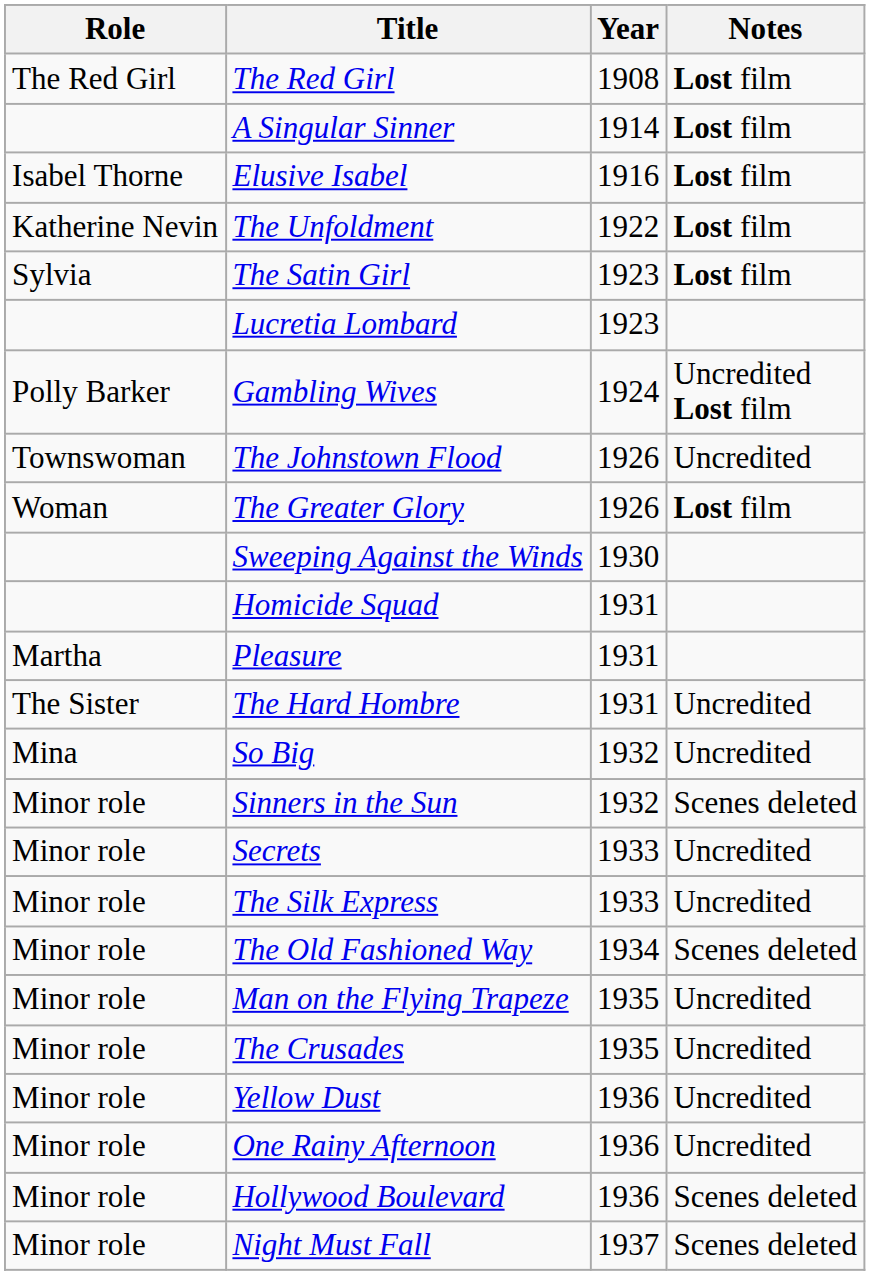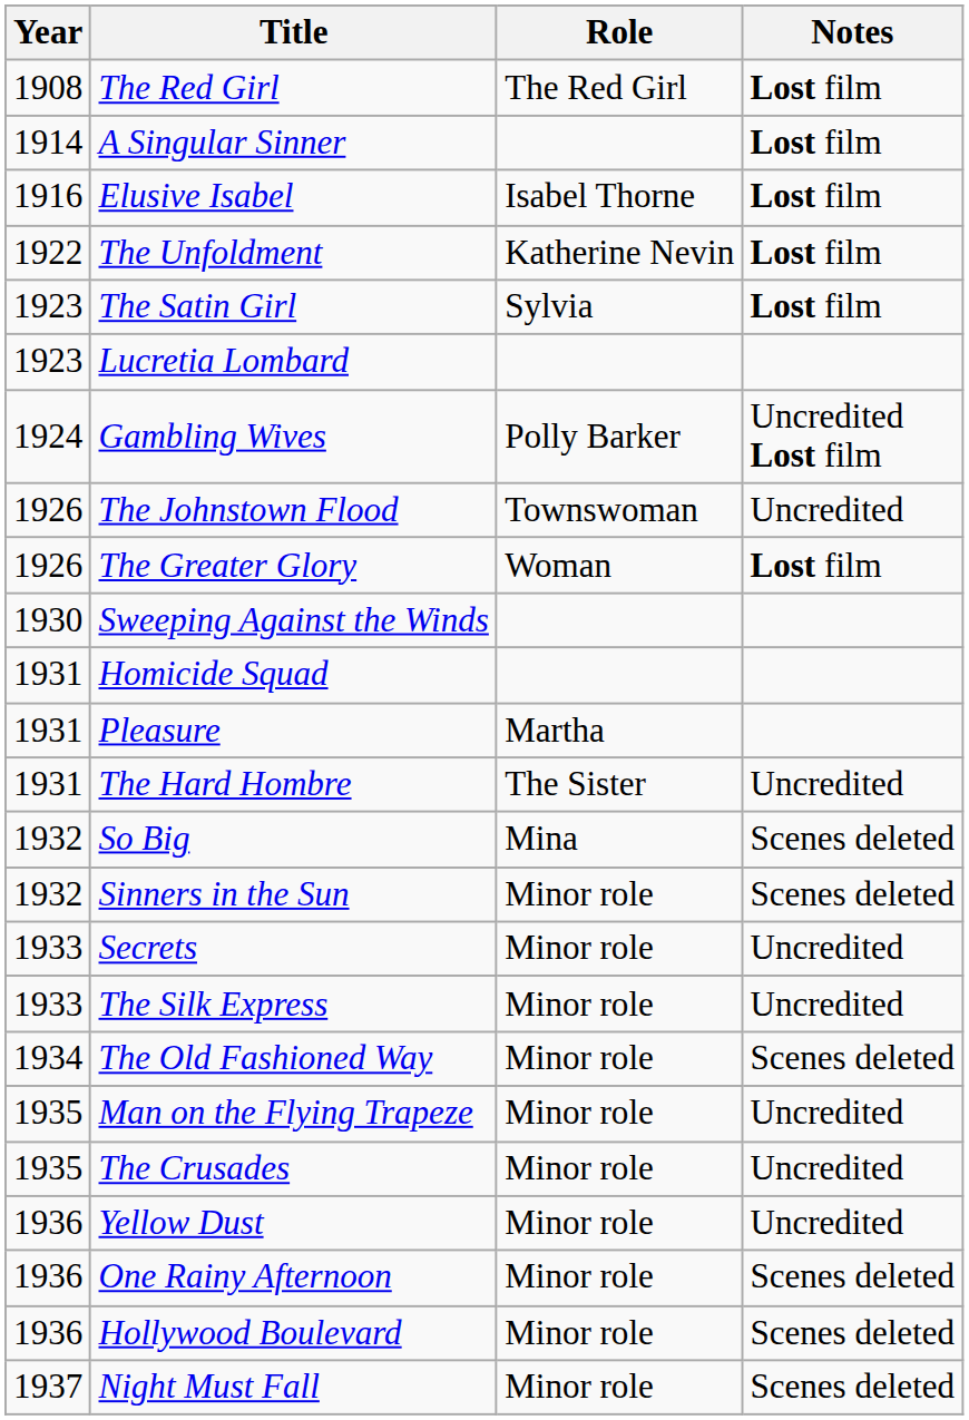 <table class="wikitable sortable">
 <tr>
+<th>Year</th>
+<th>Title</th>
 <th>Role</th>
-<th>Title</th>
-<th>Year</th>
 <th class="unsortable">Notes</th>
 </tr>
 <tr>
+<td>1908</td>
+<td data-sort-value="Red Girl, The"><em><a href='#'>The Red Girl</a></em></td>
 <td>The Red Girl</td>
-<td data-sort-value="Red Girl, The"><em><a href='#'>The Red Girl</a></em></td>
-<td>1908</td>
 <td><strong>Lost</strong> film</td>
 </tr>
 <tr>
+<td>1914</td>
+<td data-sort-value="Singular Sinner, A"><em><a href='#'>A Singular Sinner</a></em></td>
 <td></td>
-<td data-sort-value="Singular Sinner, A"><em><a href='#'>A Singular Sinner</a></em></td>
-<td>1914</td>
 <td><strong>Lost</strong> film</td>
 </tr>
 <tr>
+<td>1916</td>
+<td><em><a href='#'>Elusive Isabel</a></em></td>
 <td>Isabel Thorne</td>
-<td><em><a href='#'>Elusive Isabel</a></em></td>
-<td>1916</td>
 <td><strong>Lost</strong> film</td>
 </tr>
 <tr>
+<td>1922</td>
+<td data-sort-value="Unfoldment, The"><em><a href='#'>The Unfoldment</a></em></td>
 <td>Katherine Nevin</td>
-<td data-sort-value="Unfoldment, The"><em><a href='#'>The Unfoldment</a></em></td>
-<td>1922</td>
 <td><strong>Lost</strong> film</td>
 </tr>
 <tr>
+<td>1923</td>
+<td data-sort-value="Satin Girl, The"><em><a href='#'>The Satin Girl</a></em></td>
 <td>Sylvia</td>
-<td data-sort-value="Satin Girl, The"><em><a href='#'>The Satin Girl</a></em></td>
-<td>1923</td>
 <td><strong>Lost</strong> film</td>
 </tr>
 <tr>
+<td>1923</td>
+<td><em><a href='#'>Lucretia Lombard</a></em></td>
 <td></td>
-<td><em><a href='#'>Lucretia Lombard</a></em></td>
-<td>1923</td>
 <td></td>
 </tr>
 <tr>
+<td>1924</td>
+<td><em><a href='#'>Gambling Wives</a></em></td>
 <td>Polly Barker</td>
-<td><em><a href='#'>Gambling Wives</a></em></td>
-<td>1924</td>
 <td>Uncredited <br> <strong>Lost</strong> film</td>
 </tr>
 <tr>
+<td>1926</td>
+<td data-sort-value="Johnstown Flood, The"><em><a href='#'>The Johnstown Flood</a></em></td>
 <td>Townswoman</td>
-<td data-sort-value="Johnstown Flood, The"><em><a href='#'>The Johnstown Flood</a></em></td>
-<td>1926</td>
 <td>Uncredited</td>
 </tr>
 <tr>
+<td>1926</td>
+<td data-sort-value="Greater Glory, The"><em><a href='#'>The Greater Glory</a></em></td>
 <td>Woman</td>
-<td data-sort-value="Greater Glory, The"><em><a href='#'>The Greater Glory</a></em></td>
-<td>1926</td>
 <td><strong>Lost</strong> film</td>
 </tr>
 <tr>
+<td>1930</td>
+<td><em><a href='#'>Sweeping Against the Winds</a></em></td>
 <td></td>
-<td><em><a href='#'>Sweeping Against the Winds</a></em></td>
-<td>1930</td>
 <td></td>
 </tr>
 <tr>
+<td>1931</td>
+<td><em><a href='#'>Homicide Squad</a></em></td>
 <td></td>
-<td><em><a href='#'>Homicide Squad</a></em></td>
-<td>1931</td>
 <td></td>
 </tr>
 <tr>
+<td>1931</td>
+<td><em><a href='#'>Pleasure</a></em></td>
 <td>Martha</td>
-<td><em><a href='#'>Pleasure</a></em></td>
-<td>1931</td>
 <td></td>
 </tr>
 <tr>
+<td>1931</td>
+<td data-sort-value="Hard Hombre, The"><em><a href='#'>The Hard Hombre</a></em></td>
 <td>The Sister</td>
-<td data-sort-value="Hard Hombre, The"><em><a href='#'>The Hard Hombre</a></em></td>
-<td>1931</td>
 <td>Uncredited</td>
 </tr>
 <tr>
+<td>1932</td>
+<td><em><a href='#'>So Big</a></em></td>
 <td>Mina</td>
-<td><em><a href='#'>So Big</a></em></td>
+<td>Scenes deleted</td>
+</tr>
+<tr>
 <td>1932</td>
+<td><em><a href='#'>Sinners in the Sun</a></em></td>
+<td>Minor role</td>
+<td>Scenes deleted</td>
+</tr>
+<tr>
+<td>1933</td>
+<td><em><a href='#'>Secrets</a></em></td>
+<td>Minor role</td>
 <td>Uncredited</td>
 </tr>
 <tr>
+<td>1933</td>
+<td data-sort-value="Silk Express, The"><em><a href='#'>The Silk Express</a></em></td>
 <td>Minor role</td>
-<td><em><a href='#'>Sinners in the Sun</a></em></td>
-<td>1932</td>
+<td>Uncredited</td>
+</tr>
+<tr>
+<td>1934</td>
+<td data-sort-value="Old Fashioned Way, The"><em><a href='#'>The Old Fashioned Way</a></em></td>
+<td>Minor role</td>
 <td>Scenes deleted</td>
 </tr>
 <tr>
+<td>1935</td>
+<td><em><a href='#'>Man on the Flying Trapeze</a></em></td>
 <td>Minor role</td>
-<td><em><a href='#'>Secrets</a></em></td>
-<td>1933</td>
 <td>Uncredited</td>
 </tr>
 <tr>
+<td>1935</td>
+<td data-sort-value="Crusades, The"><em><a href='#'>The Crusades</a></em></td>
 <td>Minor role</td>
-<td data-sort-value="Silk Express, The"><em><a href='#'>The Silk Express</a></em></td>
-<td>1933</td>
 <td>Uncredited</td>
 </tr>
 <tr>
+<td>1936</td>
+<td><em><a href='#'>Yellow Dust</a></em></td>
 <td>Minor role</td>
-<td data-sort-value="Old Fashioned Way, The"><em><a href='#'>The Old Fashioned Way</a></em></td>
-<td>1934</td>
+<td>Uncredited</td>
+</tr>
+<tr>
+<td>1936</td>
+<td><em><a href='#'>One Rainy Afternoon</a></em></td>
+<td>Minor role</td>
 <td>Scenes deleted</td>
 </tr>
 <tr>
+<td>1936</td>
+<td><em><a href='#'>Hollywood Boulevard</a></em></td>
 <td>Minor role</td>
-<td><em><a href='#'>Man on the Flying Trapeze</a></em></td>
-<td>1935</td>
-<td>Uncredited</td>
-</tr>
-<tr>
-<td>Minor role</td>
-<td data-sort-value="Crusades, The"><em><a href='#'>The Crusades</a></em></td>
-<td>1935</td>
-<td>Uncredited</td>
-</tr>
-<tr>
-<td>Minor role</td>
-<td><em><a href='#'>Yellow Dust</a></em></td>
-<td>1936</td>
-<td>Uncredited</td>
-</tr>
-<tr>
-<td>Minor role</td>
-<td><em><a href='#'>One Rainy Afternoon</a></em></td>
-<td>1936</td>
-<td>Uncredited</td>
-</tr>
-<tr>
-<td>Minor role</td>
-<td><em><a href='#'>Hollywood Boulevard</a></em></td>
-<td>1936</td>
 <td>Scenes deleted</td>
 </tr>
 <tr>
+<td>1937</td>
+<td><em><a href='#'>Night Must Fall</a></em></td>
 <td>Minor role</td>
-<td><em><a href='#'>Night Must Fall</a></em></td>
-<td>1937</td>
 <td>Scenes deleted</td>
 </tr>
 </table>
